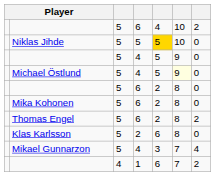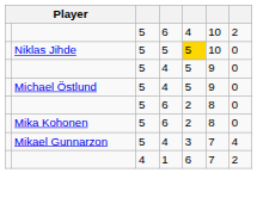 <table class="wikitable">
 <tr>
 <th bgcolor="#DDDDFF" width="175px" colspan="2">Player</th>
 <th bgcolor="#DDDDFF" width="25px"></th>
 <th bgcolor="#DDDDFF" width="25px"></th>
 <th bgcolor="#DDDDFF" width="25px"></th>
 <th bgcolor="#DDDDFF" width="25px"></th>
 <th bgcolor="#DDDDFF" width="25px"></th>
 </tr>
 <tr>
 <td></td>
 <td></td>
 <td>5</td>
 <td>6</td>
 <td>4</td>
 <td>10</td>
 <td>2</td>
 </tr>
 <tr>
 <td></td>
 <td><a href='#'>Niklas Jihde</a></td>
 <td>5</td>
 <td>5</td>
 <td style="background: gold;">5</td>
 <td>10</td>
 <td>0</td>
 </tr>
 <tr>
 <td></td>
 <td></td>
 <td>5</td>
 <td>4</td>
 <td>5</td>
 <td>9</td>
 <td>0</td>
 </tr>
 <tr>
 <td></td>
 <td><a href='#'>Michael Östlund</a></td>
 <td>5</td>
 <td>4</td>
 <td>5</td>
-<td style="background: lightyellow;">9</td>
+<td>9</td>
 <td>0</td>
 </tr>
 <tr>
 <td></td>
 <td></td>
 <td>5</td>
 <td>6</td>
 <td>2</td>
 <td>8</td>
 <td>0</td>
 </tr>
 <tr>
 <td></td>
 <td><a href='#'>Mika Kohonen</a></td>
 <td>5</td>
 <td>6</td>
 <td>2</td>
 <td>8</td>
 <td>0</td>
 </tr>
 <tr>
 <td></td>
-<td><a href='#'>Thomas Engel</a></td>
-<td>5</td>
-<td>6</td>
-<td>2</td>
-<td>8</td>
-<td>2</td>
-</tr>
-<tr>
-<td></td>
-<td><a href='#'>Klas Karlsson</a></td>
-<td>5</td>
-<td>2</td>
-<td>6</td>
-<td>8</td>
-<td>0</td>
-</tr>
-<tr>
-<td></td>
 <td><a href='#'>Mikael Gunnarzon</a></td>
 <td>5</td>
 <td>4</td>
 <td>3</td>
 <td>7</td>
 <td>4</td>
 </tr>
 <tr>
 <td></td>
 <td></td>
 <td>4</td>
 <td>1</td>
 <td>6</td>
 <td>7</td>
 <td>2</td>
 </tr>
 </table>
